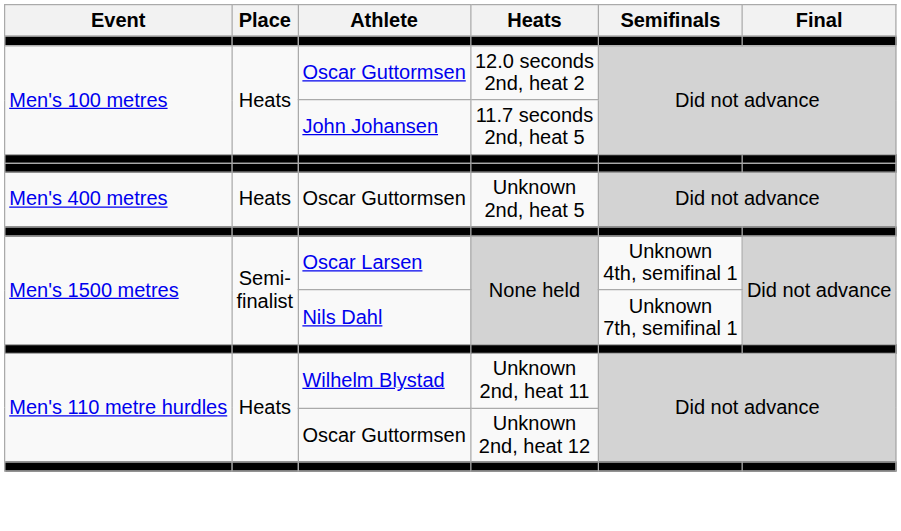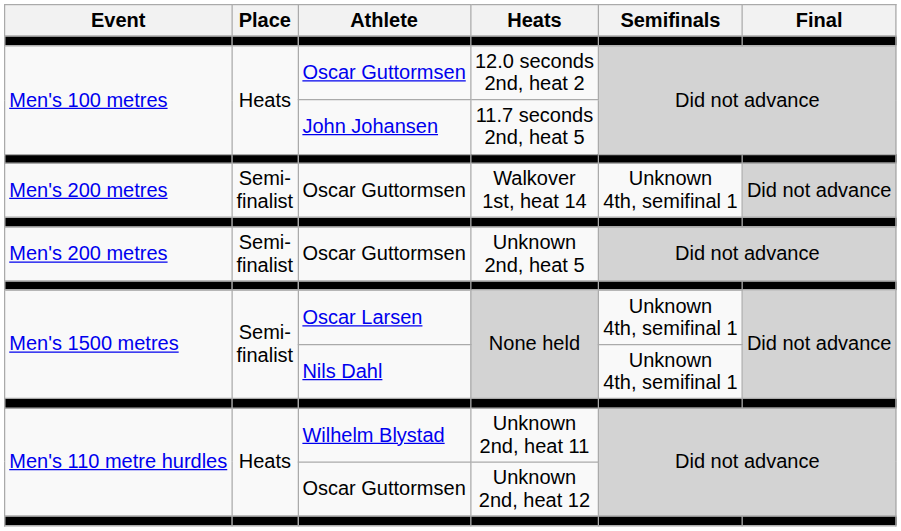 <table class=wikitable>
 <tr>
 <th>Event</th>
 <th>Place</th>
 <th>Athlete</th>
 <th>Heats</th>
 <th>Semifinals</th>
 <th>Final</th>
 </tr>
 <tr bgcolor=black>
 <td></td>
 <td></td>
 <td></td>
 <td></td>
 <td></td>
 <td></td>
 </tr>
 <tr align=center>
 <td rowspan=2 align=left><a href='#'>Men's 100 metres</a></td>
 <td rowspan=2>Heats</td>
 <td align=left><a href='#'>Oscar Guttormsen</a></td>
 <td>12.0 seconds <br> 2nd, heat 2</td>
 <td rowspan=2 colspan=2 bgcolor=lightgray>Did not advance</td>
 </tr>
 <tr align=center>
 <td align=left><a href='#'>John Johansen</a></td>
 <td>11.7 seconds <br> 2nd, heat 5</td>
 </tr>
 <tr bgcolor=black>
 <td></td>
 <td></td>
 <td></td>
 <td></td>
 <td></td>
 <td></td>
 </tr>
+<tr align=center>
+<td align=left><a href='#'>Men's 200 metres</a></td>
+<td>Semi-<br>finalist</td>
+<td align=left>Oscar Guttormsen</td>
+<td>Walkover <br> 1st, heat 14</td>
+<td>Unknown <br> 4th, semifinal 1</td>
+<td bgcolor=lightgray>Did not advance</td>
+</tr>
 <tr bgcolor=black>
 <td></td>
 <td></td>
 <td></td>
 <td></td>
 <td></td>
 <td></td>
 </tr>
 <tr align=center>
-<td align=left><a href='#'>Men's 400 metres</a></td>
-<td>Heats</td>
+<td align=left><a href='#'>Men's 200 metres</a></td>
+<td>Semi-<br>finalist</td>
 <td align=left>Oscar Guttormsen</td>
 <td>Unknown <br> 2nd, heat 5</td>
 <td colspan=2 bgcolor=lightgray>Did not advance</td>
 </tr>
 <tr bgcolor=black>
 <td></td>
 <td></td>
 <td></td>
 <td></td>
 <td></td>
 <td></td>
 </tr>
 <tr align=center>
 <td rowspan=2 align=left><a href='#'>Men's 1500 metres</a></td>
 <td rowspan=2>Semi-<br>finalist</td>
 <td align=left><a href='#'>Oscar Larsen</a></td>
 <td rowspan=2 bgcolor=lightgray>None held</td>
 <td>Unknown <br> 4th, semifinal 1</td>
 <td rowspan=2 bgcolor=lightgray>Did not advance</td>
 </tr>
 <tr align=center>
 <td align=left><a href='#'>Nils Dahl</a></td>
-<td>Unknown <br> 7th, semifinal 1</td>
+<td>Unknown <br> 4th, semifinal 1</td>
 </tr>
 <tr bgcolor=black>
 <td></td>
 <td></td>
 <td></td>
 <td></td>
 <td></td>
 <td></td>
 </tr>
 <tr align=center>
 <td rowspan=2 align=left><a href='#'>Men's 110 metre hurdles</a></td>
 <td rowspan=2>Heats</td>
 <td align=left><a href='#'>Wilhelm Blystad</a></td>
 <td>Unknown <br> 2nd, heat 11</td>
 <td rowspan=2 colspan=2 bgcolor=lightgray>Did not advance</td>
 </tr>
 <tr align=center>
 <td align=left>Oscar Guttormsen</td>
 <td>Unknown <br> 2nd, heat 12</td>
 </tr>
 <tr bgcolor=black>
 <td></td>
 <td></td>
 <td></td>
 <td></td>
 <td></td>
 <td></td>
 </tr>
 </table>
